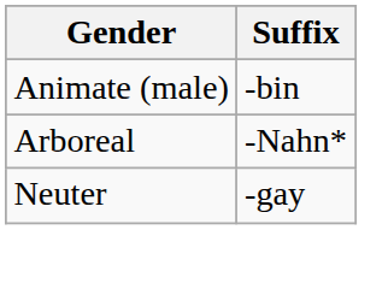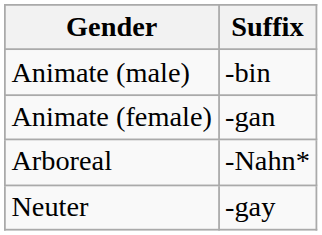 <table class="wikitable">
 <tr>
 <th>Gender</th>
 <th>Suffix</th>
 </tr>
 <tr>
 <td>Animate (male)</td>
 <td>-bin</td>
 </tr>
 <tr>
+<td>Animate (female)</td>
+<td>-gan</td>
+</tr>
+<tr>
 <td>Arboreal</td>
 <td>-Nahn*</td>
 </tr>
 <tr>
 <td>Neuter</td>
 <td>-gay</td>
 </tr>
 </table>
